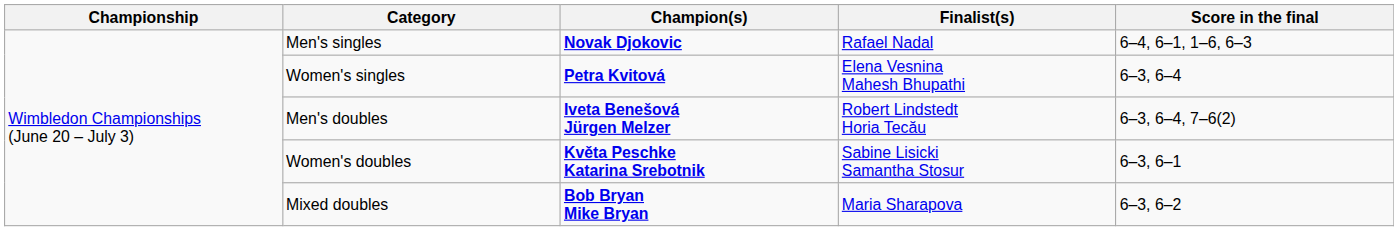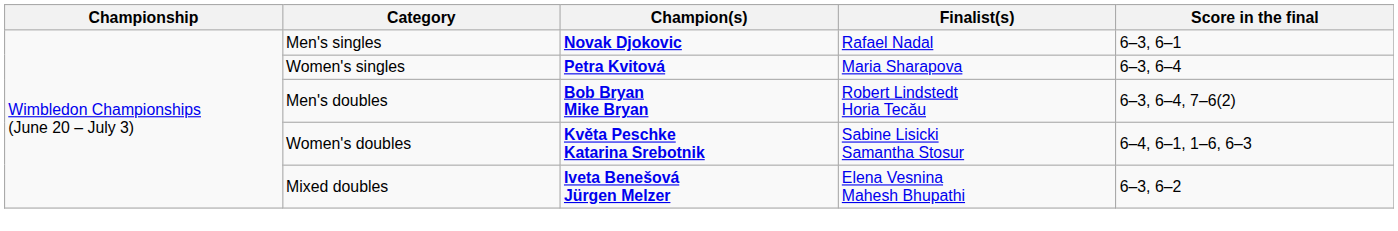 <table class="wikitable" style="font-size:90%;" width=100%>
 <tr>
 <th width=20%>Championship</th>
 <th width=20%>Category</th>
 <th width=20%>Champion(s)</th>
 <th width=20%>Finalist(s)</th>
 <th width=20%>Score in the final</th>
 </tr>
 <tr>
 <td rowspan="5"><a href='#'>Wimbledon Championships</a><br>(June 20 – July 3)</td>
 <td>Men's singles</td>
 <td> <strong><a href='#'>Novak Djokovic</a></strong></td>
 <td> <a href='#'>Rafael Nadal</a></td>
-<td>6–4, 6–1, 1–6, 6–3</td>
+<td>6–3, 6–1</td>
 </tr>
 <tr>
 <td>Women's singles</td>
 <td> <strong><a href='#'>Petra Kvitová</a></strong></td>
-<td> <a href='#'>Elena Vesnina</a> <br>  <a href='#'>Mahesh Bhupathi</a></td>
+<td> <a href='#'>Maria Sharapova</a></td>
 <td>6–3, 6–4</td>
 </tr>
 <tr>
 <td>Men's doubles</td>
-<td> <strong><a href='#'>Iveta Benešová</a></strong> <br>  <strong><a href='#'>Jürgen Melzer</a></strong></td>
+<td> <strong><a href='#'>Bob Bryan</a></strong> <br> <strong><a href='#'>Mike Bryan</a></strong></td>
 <td> <a href='#'>Robert Lindstedt</a> <br>  <a href='#'>Horia Tecău</a></td>
 <td>6–3, 6–4, 7–6(2)</td>
 </tr>
 <tr>
 <td>Women's doubles</td>
 <td> <strong><a href='#'>Květa Peschke</a></strong> <br>  <strong><a href='#'>Katarina Srebotnik</a></strong></td>
 <td> <a href='#'>Sabine Lisicki</a> <br>  <a href='#'>Samantha Stosur</a></td>
-<td>6–3, 6–1</td>
+<td>6–4, 6–1, 1–6, 6–3</td>
 </tr>
 <tr>
 <td>Mixed doubles</td>
-<td> <strong><a href='#'>Bob Bryan</a></strong> <br> <strong><a href='#'>Mike Bryan</a></strong></td>
-<td> <a href='#'>Maria Sharapova</a></td>
+<td> <strong><a href='#'>Iveta Benešová</a></strong> <br>  <strong><a href='#'>Jürgen Melzer</a></strong></td>
+<td> <a href='#'>Elena Vesnina</a> <br>  <a href='#'>Mahesh Bhupathi</a></td>
 <td>6–3, 6–2</td>
 </tr>
 </table>
